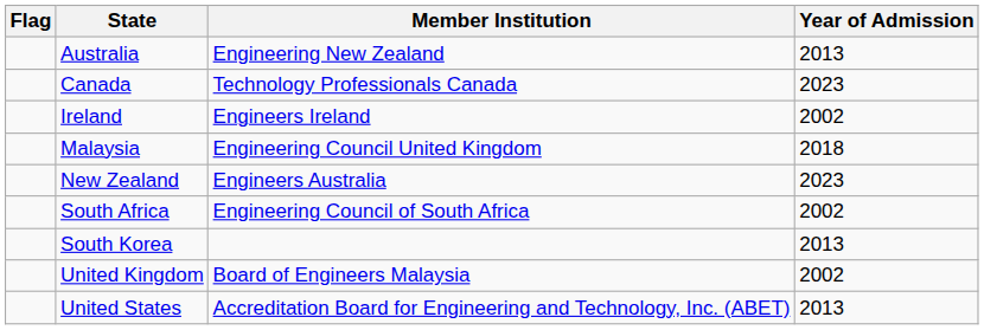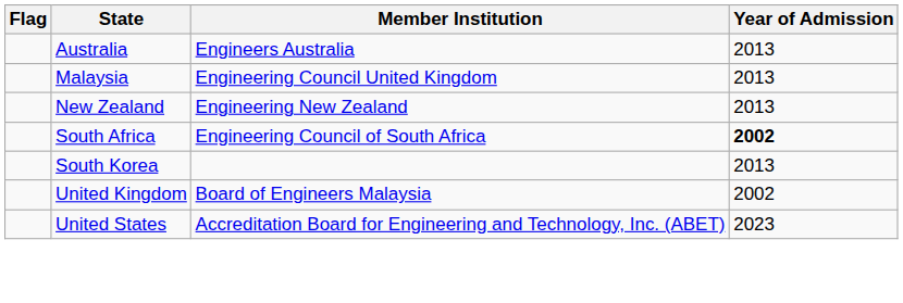 <table class="wikitable sortable">
 <tr>
 <th class="unsortable">Flag</th>
 <th>State</th>
 <th>Member Institution</th>
 <th>Year of Admission</th>
 </tr>
 <tr>
 <td></td>
 <td><a href='#'>Australia</a></td>
+<td><a href='#'>Engineers Australia</a></td>
+<td>2013</td>
+</tr>
+<tr>
+<td></td>
+<td><a href='#'>Malaysia</a></td>
+<td><a href='#'>Engineering Council United Kingdom</a></td>
+<td>2013</td>
+</tr>
+<tr>
+<td></td>
+<td><a href='#'>New Zealand</a></td>
 <td><a href='#'>Engineering New Zealand</a></td>
 <td>2013</td>
 </tr>
 <tr>
 <td></td>
-<td><a href='#'>Canada</a></td>
-<td><a href='#'>Technology Professionals Canada</a></td>
-<td>2023</td>
-</tr>
-<tr>
-<td></td>
-<td><a href='#'>Ireland</a></td>
-<td><a href='#'>Engineers Ireland</a></td>
-<td>2002</td>
-</tr>
-<tr>
-<td></td>
-<td><a href='#'>Malaysia</a></td>
-<td><a href='#'>Engineering Council United Kingdom</a></td>
-<td>2018</td>
-</tr>
-<tr>
-<td></td>
-<td><a href='#'>New Zealand</a></td>
-<td><a href='#'>Engineers Australia</a></td>
-<td>2023</td>
-</tr>
-<tr>
-<td></td>
 <td><a href='#'>South Africa</a></td>
 <td><a href='#'>Engineering Council of South Africa</a></td>
-<td>2002</td>
+<td><strong>2002</strong></td>
 </tr>
 <tr>
 <td></td>
 <td><a href='#'>South Korea</a></td>
 <td></td>
 <td>2013</td>
 </tr>
 <tr>
 <td></td>
 <td><a href='#'>United Kingdom</a></td>
 <td><a href='#'>Board of Engineers Malaysia</a></td>
 <td>2002</td>
 </tr>
 <tr>
 <td></td>
 <td><a href='#'>United States</a></td>
 <td><a href='#'>Accreditation Board for Engineering and Technology, Inc. (ABET)</a></td>
-<td>2013</td>
+<td>2023</td>
 </tr>
 </table>
